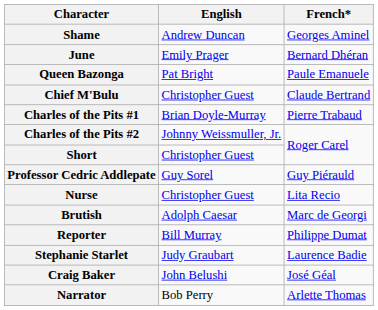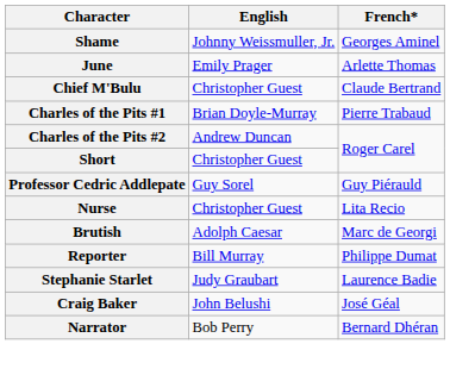 <table class="wikitable">
 <tr>
 <th>Character</th>
 <th>English</th>
 <th>French*</th>
 </tr>
 <tr>
 <th>Shame</th>
-<td><a href='#'>Andrew Duncan</a></td>
+<td><a href='#'>Johnny Weissmuller, Jr.</a></td>
 <td><a href='#'>Georges Aminel</a></td>
 </tr>
 <tr>
 <th>June</th>
 <td><a href='#'>Emily Prager</a></td>
-<td><a href='#'>Bernard Dhéran</a></td>
-</tr>
-<tr>
-<th>Queen Bazonga</th>
-<td><a href='#'>Pat Bright</a></td>
-<td><a href='#'>Paule Emanuele</a></td>
+<td><a href='#'>Arlette Thomas</a></td>
 </tr>
 <tr>
 <th>Chief M'Bulu</th>
 <td><a href='#'>Christopher Guest</a></td>
 <td><a href='#'>Claude Bertrand</a></td>
 </tr>
 <tr>
 <th>Charles of the Pits #1</th>
 <td><a href='#'>Brian Doyle-Murray</a></td>
 <td><a href='#'>Pierre Trabaud</a></td>
 </tr>
 <tr>
 <th>Charles of the Pits #2</th>
-<td><a href='#'>Johnny Weissmuller, Jr.</a></td>
+<td><a href='#'>Andrew Duncan</a></td>
 <td rowspan="2"><a href='#'>Roger Carel</a></td>
 </tr>
 <tr>
 <th>Short</th>
 <td><a href='#'>Christopher Guest</a></td>
 </tr>
 <tr>
 <th>Professor Cedric Addlepate</th>
 <td><a href='#'>Guy Sorel</a></td>
 <td><a href='#'>Guy Piérauld</a></td>
 </tr>
 <tr>
 <th>Nurse</th>
 <td><a href='#'>Christopher Guest</a></td>
 <td><a href='#'>Lita Recio</a></td>
 </tr>
 <tr>
 <th>Brutish</th>
 <td><a href='#'>Adolph Caesar</a></td>
 <td><a href='#'>Marc de Georgi</a></td>
 </tr>
 <tr>
 <th>Reporter</th>
 <td><a href='#'>Bill Murray</a></td>
 <td><a href='#'>Philippe Dumat</a></td>
 </tr>
 <tr>
 <th>Stephanie Starlet</th>
 <td><a href='#'>Judy Graubart</a></td>
 <td><a href='#'>Laurence Badie</a></td>
 </tr>
 <tr>
 <th>Craig Baker</th>
 <td><a href='#'>John Belushi</a></td>
 <td><a href='#'>José Géal</a></td>
 </tr>
 <tr>
 <th>Narrator</th>
 <td>Bob Perry</td>
-<td><a href='#'>Arlette Thomas</a></td>
+<td><a href='#'>Bernard Dhéran</a></td>
 </tr>
 </table>
